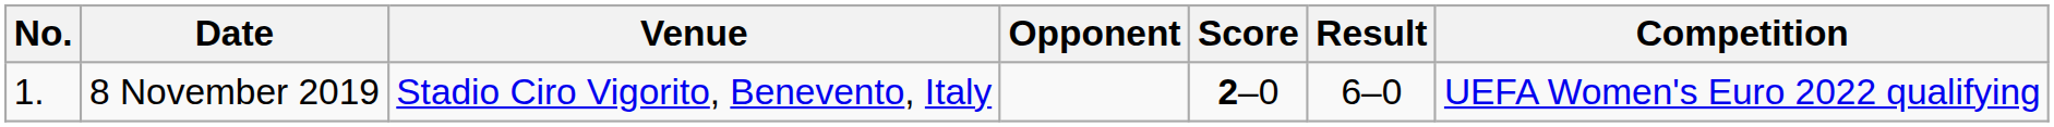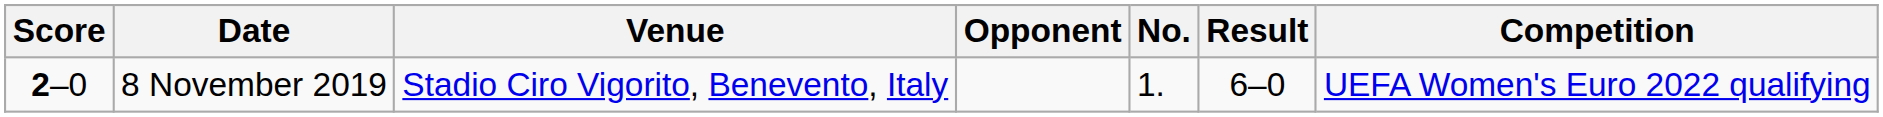 <table class="wikitable">
 <tr>
-<th>No.</th>
+<th>Score</th>
 <th>Date</th>
 <th>Venue</th>
 <th>Opponent</th>
-<th>Score</th>
+<th>No.</th>
 <th>Result</th>
 <th>Competition</th>
 </tr>
 <tr>
-<td>1.</td>
+<td align=center><strong>2</strong>–0</td>
 <td>8 November 2019</td>
 <td><a href='#'>Stadio Ciro Vigorito</a>, <a href='#'>Benevento</a>, <a href='#'>Italy</a></td>
 <td></td>
-<td align=center><strong>2</strong>–0</td>
+<td>1.</td>
 <td align=center>6–0</td>
 <td><a href='#'>UEFA Women's Euro 2022 qualifying</a></td>
 </tr>
 </table>
